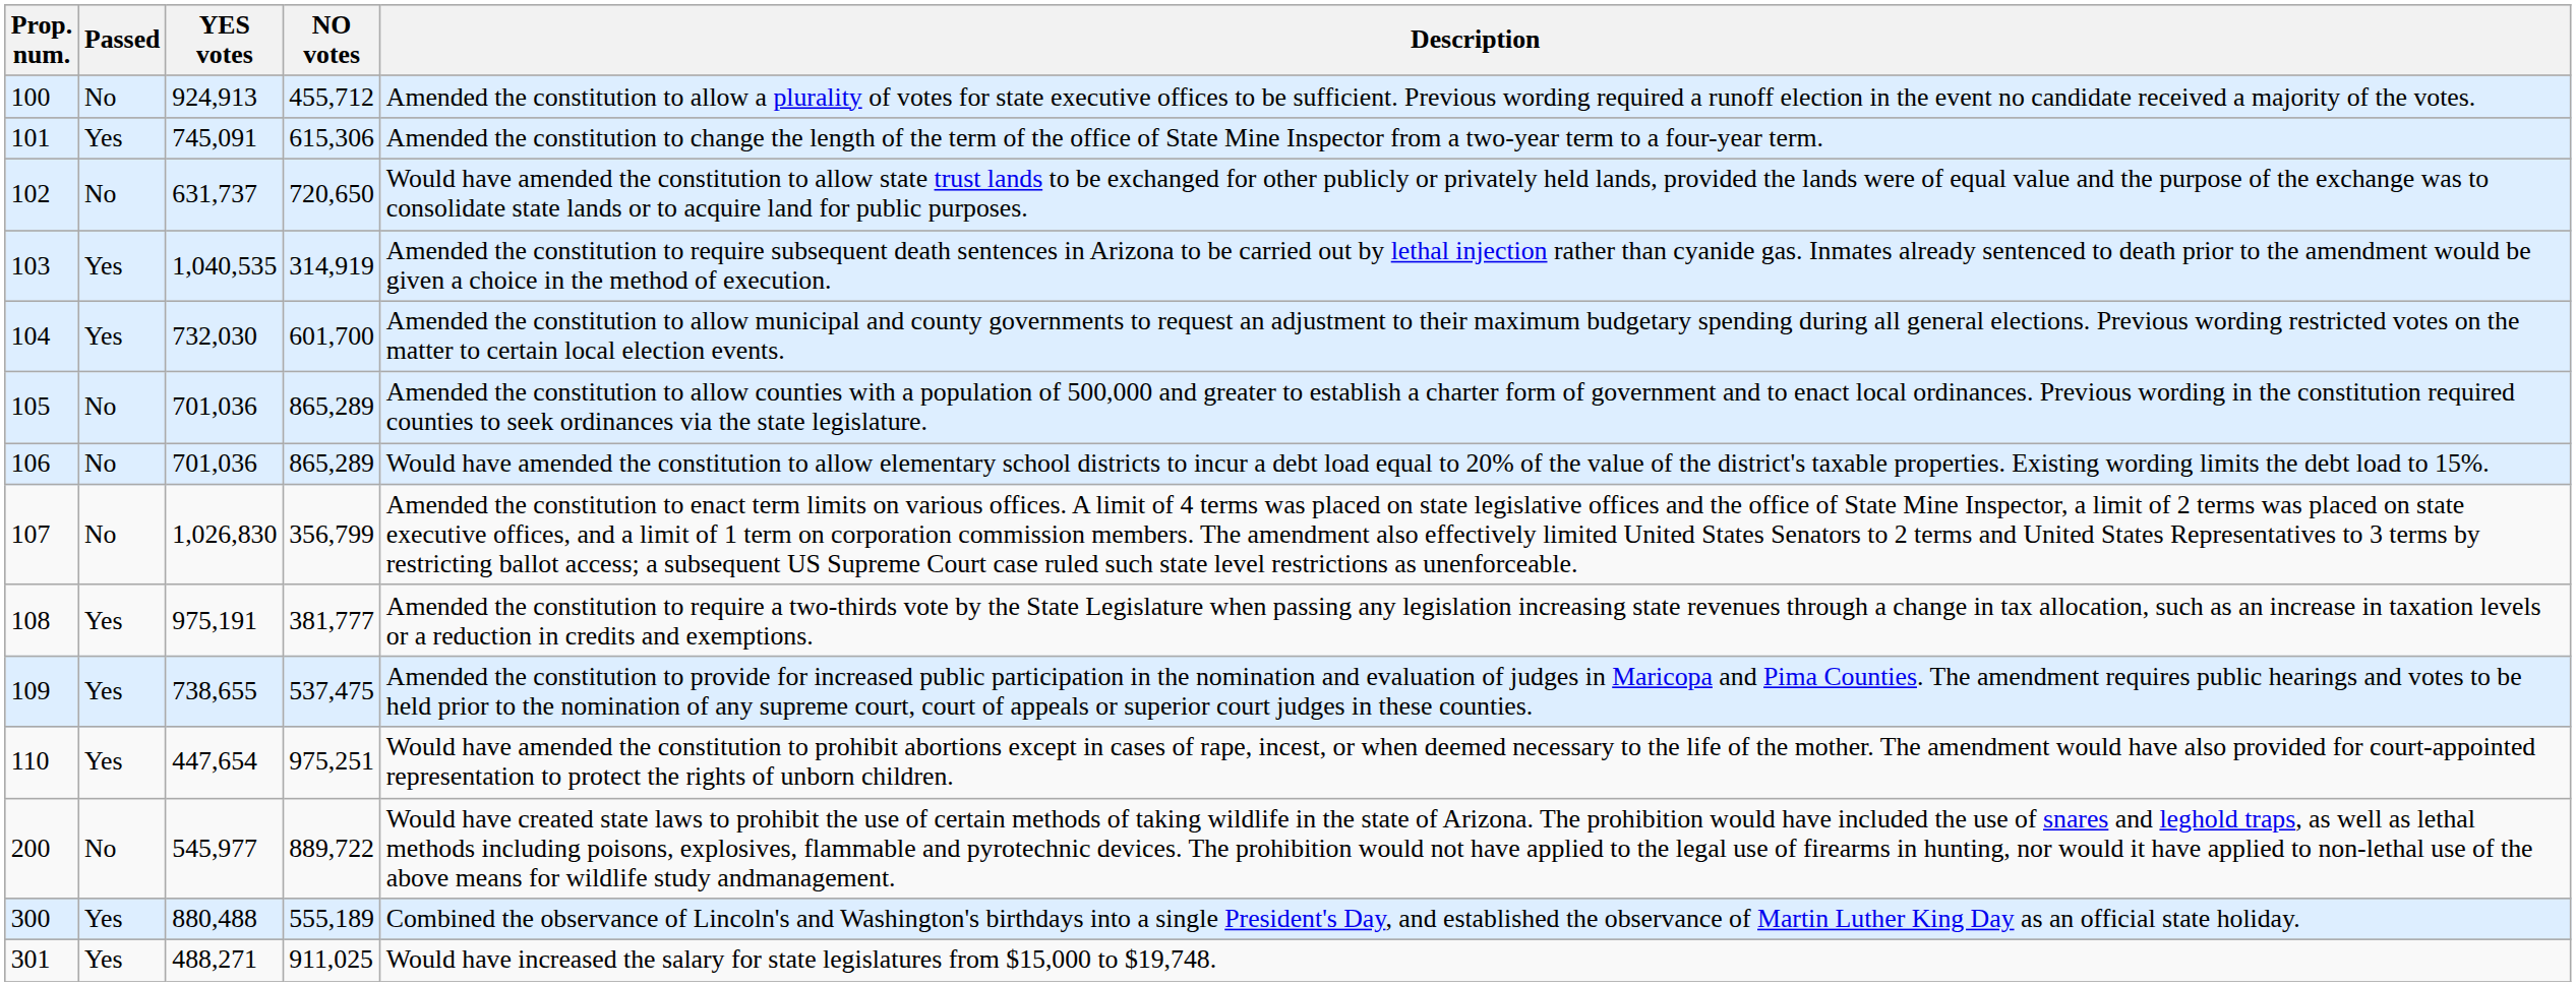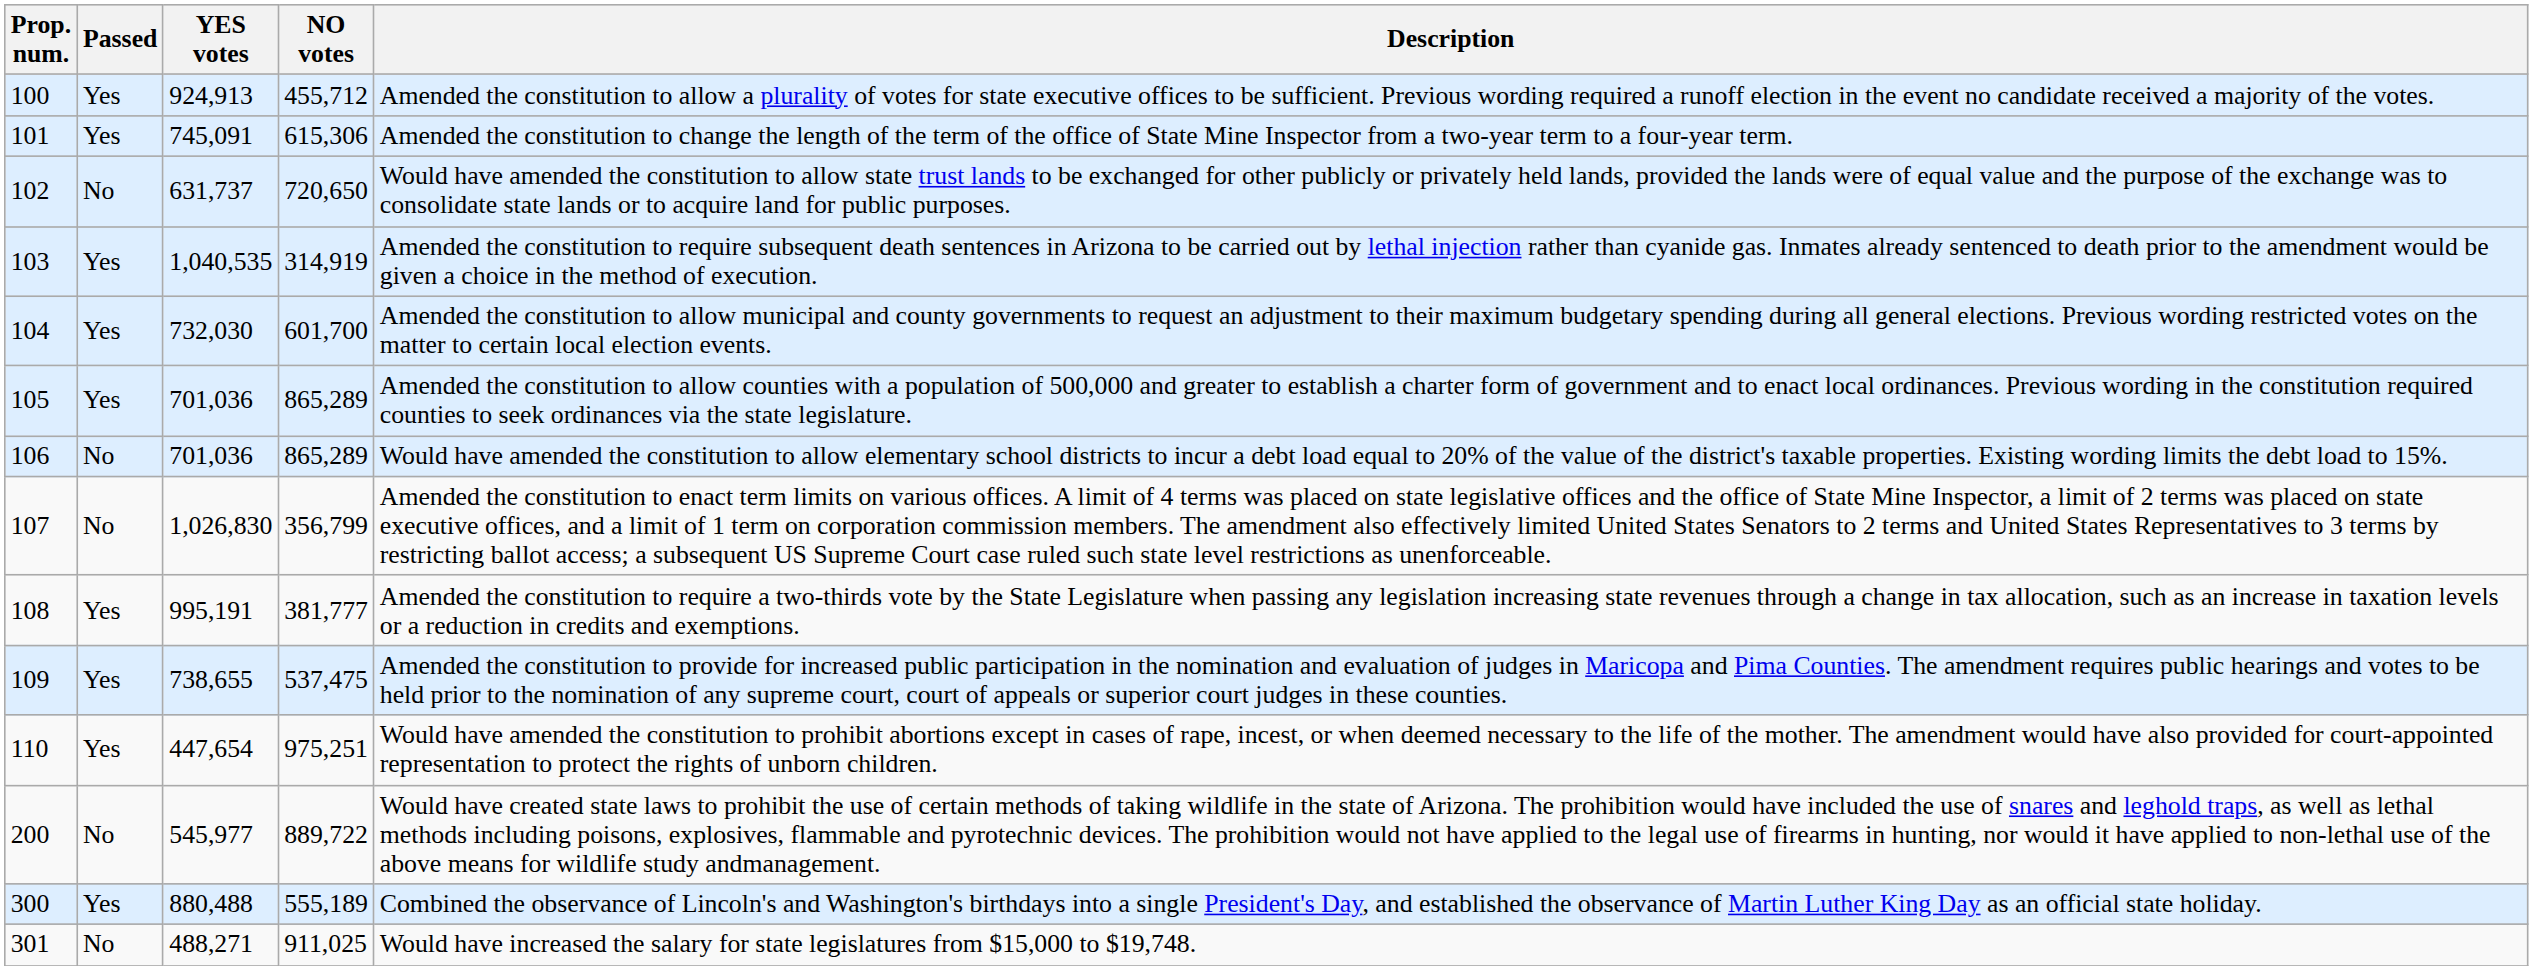 <table class="wikitable sortable">
 <tr>
 <th>Prop.<br>num.</th>
 <th>Passed</th>
 <th>YES<br>votes</th>
 <th>NO<br>votes</th>
 <th>Description</th>
 </tr>
 <tr bgcolor=#ddeeff>
 <td>100</td>
-<td> No</td>
+<td> Yes</td>
 <td>924,913</td>
 <td>455,712</td>
 <td>Amended the constitution to allow a <a href='#'>plurality</a> of votes for state executive offices to be sufficient.  Previous wording required a runoff election in the event no candidate received a majority of the votes.</td>
 </tr>
 <tr bgcolor=#ddeeff>
 <td>101</td>
 <td> Yes</td>
 <td>745,091</td>
 <td>615,306</td>
 <td>Amended the constitution to change the length of the term of the office of State Mine Inspector from a two-year term to a four-year term.</td>
 </tr>
 <tr bgcolor=#ddeeff>
 <td>102</td>
 <td> No</td>
 <td>631,737</td>
 <td>720,650</td>
 <td>Would have amended the constitution to allow state <a href='#'>trust lands</a> to be exchanged for other publicly or privately held lands, provided the lands were of equal value and the purpose of the exchange was to consolidate state lands or to acquire land for public purposes.</td>
 </tr>
 <tr bgcolor=#ddeeff>
 <td>103</td>
 <td> Yes</td>
 <td>1,040,535</td>
 <td>314,919</td>
 <td>Amended the constitution to require subsequent death sentences in Arizona to be carried out by <a href='#'>lethal injection</a> rather than cyanide gas.  Inmates already sentenced to death prior to the amendment would be given a choice in the method of execution.</td>
 </tr>
 <tr bgcolor=#ddeeff>
 <td>104</td>
 <td> Yes</td>
 <td>732,030</td>
 <td>601,700</td>
 <td>Amended the constitution to allow municipal and county governments to request an adjustment to their maximum budgetary spending during all general elections.  Previous wording restricted votes on the matter to certain local election events.</td>
 </tr>
 <tr bgcolor=#ddeeff>
 <td>105</td>
-<td> No</td>
+<td> Yes</td>
 <td>701,036</td>
 <td>865,289</td>
 <td>Amended the constitution to allow counties with a population of 500,000 and greater to establish a charter form of government and to enact local ordinances.  Previous wording in the constitution required counties to seek ordinances via the state legislature.</td>
 </tr>
 <tr bgcolor=#ddeeff>
 <td>106</td>
 <td> No</td>
 <td>701,036</td>
 <td>865,289</td>
 <td>Would have amended the constitution to allow elementary school districts to incur a debt load equal to 20% of the value of the district's taxable properties.  Existing wording limits the debt load to 15%.</td>
 </tr>
 <tr>
 <td>107</td>
 <td> No</td>
 <td>1,026,830</td>
 <td>356,799</td>
 <td>Amended the constitution to enact term limits on various offices.  A limit of 4 terms was placed on state legislative offices and the office of State Mine Inspector, a limit of 2 terms was placed on state executive offices, and a limit of 1 term on corporation commission members.  The amendment also effectively limited United States Senators to 2 terms and United States Representatives to 3 terms by restricting ballot access; a subsequent US Supreme Court case ruled such state level restrictions as unenforceable.</td>
 </tr>
 <tr>
 <td>108</td>
 <td> Yes</td>
-<td>975,191</td>
+<td>995,191</td>
 <td>381,777</td>
 <td>Amended the constitution to require a two-thirds vote by the State Legislature when passing any legislation increasing state revenues through a change in tax allocation, such as an increase in taxation levels or a reduction in credits and exemptions.</td>
 </tr>
 <tr bgcolor=#ddeeff>
 <td>109</td>
 <td> Yes</td>
 <td>738,655</td>
 <td>537,475</td>
 <td>Amended the constitution to provide for increased public participation in the nomination and evaluation of judges in <a href='#'>Maricopa</a> and <a href='#'>Pima Counties</a>.  The amendment requires public hearings and votes to be held prior to the nomination of any supreme court, court of appeals or superior court judges in these counties.</td>
 </tr>
 <tr>
 <td>110</td>
 <td> Yes</td>
 <td>447,654</td>
 <td>975,251</td>
 <td>Would have amended the constitution to prohibit abortions except in cases of rape, incest, or when deemed necessary to the life of the mother.  The amendment would have also provided for court-appointed representation to protect the rights of unborn children.</td>
 </tr>
 <tr>
 <td>200</td>
 <td> No</td>
 <td>545,977</td>
 <td>889,722</td>
 <td>Would have created state laws to prohibit the use of certain methods of taking wildlife in the state of Arizona.  The prohibition would have included the use of <a href='#'>snares</a> and <a href='#'>leghold traps</a>, as well as lethal methods including poisons, explosives, flammable and pyrotechnic devices.  The prohibition would not have applied to the legal use of firearms in hunting, nor would it have applied to non-lethal use of the above means for wildlife study andmanagement.</td>
 </tr>
 <tr bgcolor=#ddeeff>
 <td>300</td>
 <td> Yes</td>
 <td>880,488</td>
 <td>555,189</td>
 <td>Combined the observance of Lincoln's and Washington's birthdays into a single <a href='#'>President's Day</a>, and established the observance of <a href='#'>Martin Luther King Day</a> as an official state holiday.</td>
 </tr>
 <tr>
 <td>301</td>
-<td> Yes</td>
+<td> No</td>
 <td>488,271</td>
 <td>911,025</td>
 <td>Would have increased the salary for state legislatures from $15,000 to $19,748.</td>
 </tr>
 </table>
